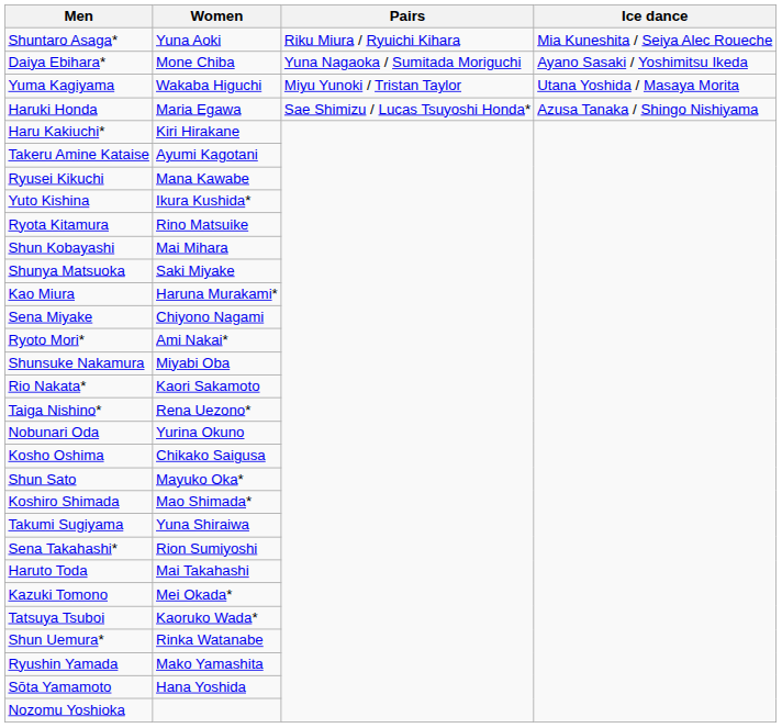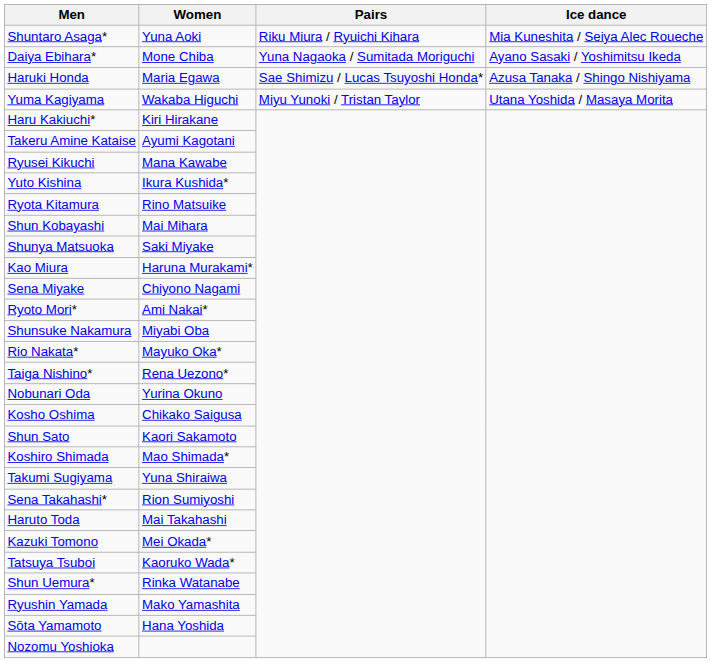 <table class="wikitable">
 <tr>
 <th>Men</th>
 <th>Women</th>
 <th>Pairs</th>
 <th>Ice dance</th>
 </tr>
 <tr>
 <td><a href='#'>Shuntaro Asaga</a>*</td>
 <td><a href='#'>Yuna Aoki</a></td>
 <td><a href='#'>Riku Miura</a> / <a href='#'>Ryuichi Kihara</a></td>
 <td><a href='#'>Mia Kuneshita</a> / <a href='#'>Seiya Alec Roueche</a></td>
 </tr>
 <tr>
 <td><a href='#'>Daiya Ebihara</a>*</td>
 <td><a href='#'>Mone Chiba</a></td>
 <td><a href='#'>Yuna Nagaoka</a> / <a href='#'>Sumitada Moriguchi</a></td>
 <td><a href='#'>Ayano Sasaki</a> / <a href='#'>Yoshimitsu Ikeda</a></td>
 </tr>
 <tr>
+<td><a href='#'>Haruki Honda</a></td>
+<td><a href='#'>Maria Egawa</a></td>
+<td><a href='#'>Sae Shimizu</a> / <a href='#'>Lucas Tsuyoshi Honda</a>*</td>
+<td><a href='#'>Azusa Tanaka</a> / <a href='#'>Shingo Nishiyama</a></td>
+</tr>
+<tr>
 <td><a href='#'>Yuma Kagiyama</a></td>
 <td><a href='#'>Wakaba Higuchi</a></td>
 <td><a href='#'>Miyu Yunoki</a> / <a href='#'>Tristan Taylor</a></td>
 <td><a href='#'>Utana Yoshida</a> / <a href='#'>Masaya Morita</a></td>
-</tr>
-<tr>
-<td><a href='#'>Haruki Honda</a></td>
-<td><a href='#'>Maria Egawa</a></td>
-<td><a href='#'>Sae Shimizu</a> / <a href='#'>Lucas Tsuyoshi Honda</a>*</td>
-<td><a href='#'>Azusa Tanaka</a> / <a href='#'>Shingo Nishiyama</a></td>
 </tr>
 <tr>
 <td><a href='#'>Haru Kakiuchi</a>*</td>
 <td><a href='#'>Kiri Hirakane</a></td>
 <td rowspan=26></td>
 <td rowspan=26></td>
 </tr>
 <tr>
 <td><a href='#'>Takeru Amine Kataise</a></td>
 <td><a href='#'>Ayumi Kagotani</a></td>
 </tr>
 <tr>
 <td><a href='#'>Ryusei Kikuchi</a></td>
 <td><a href='#'>Mana Kawabe</a></td>
 </tr>
 <tr>
 <td><a href='#'>Yuto Kishina</a></td>
 <td><a href='#'>Ikura Kushida</a>*</td>
 </tr>
 <tr>
 <td><a href='#'>Ryota Kitamura</a></td>
 <td><a href='#'>Rino Matsuike</a></td>
 </tr>
 <tr>
 <td><a href='#'>Shun Kobayashi</a></td>
 <td><a href='#'>Mai Mihara</a></td>
 </tr>
 <tr>
 <td><a href='#'>Shunya Matsuoka</a></td>
 <td><a href='#'>Saki Miyake</a></td>
 </tr>
 <tr>
 <td><a href='#'>Kao Miura</a></td>
 <td><a href='#'>Haruna Murakami</a>*</td>
 </tr>
 <tr>
 <td><a href='#'>Sena Miyake</a></td>
 <td><a href='#'>Chiyono Nagami</a></td>
 </tr>
 <tr>
 <td><a href='#'>Ryoto Mori</a>*</td>
 <td><a href='#'>Ami Nakai</a>*</td>
 </tr>
 <tr>
 <td><a href='#'>Shunsuke Nakamura</a></td>
 <td><a href='#'>Miyabi Oba</a></td>
 </tr>
 <tr>
 <td><a href='#'>Rio Nakata</a>*</td>
-<td><a href='#'>Kaori Sakamoto</a></td>
+<td><a href='#'>Mayuko Oka</a>*</td>
 </tr>
 <tr>
 <td><a href='#'>Taiga Nishino</a>*</td>
 <td><a href='#'>Rena Uezono</a>*</td>
 </tr>
 <tr>
 <td><a href='#'>Nobunari Oda</a></td>
 <td><a href='#'>Yurina Okuno</a></td>
 </tr>
 <tr>
 <td><a href='#'>Kosho Oshima</a></td>
 <td><a href='#'>Chikako Saigusa</a></td>
 </tr>
 <tr>
 <td><a href='#'>Shun Sato</a></td>
-<td><a href='#'>Mayuko Oka</a>*</td>
+<td><a href='#'>Kaori Sakamoto</a></td>
 </tr>
 <tr>
 <td><a href='#'>Koshiro Shimada</a></td>
 <td><a href='#'>Mao Shimada</a>*</td>
 </tr>
 <tr>
 <td><a href='#'>Takumi Sugiyama</a></td>
 <td><a href='#'>Yuna Shiraiwa</a></td>
 </tr>
 <tr>
 <td><a href='#'>Sena Takahashi</a>*</td>
 <td><a href='#'>Rion Sumiyoshi</a></td>
 </tr>
 <tr>
 <td><a href='#'>Haruto Toda</a></td>
 <td><a href='#'>Mai Takahashi</a></td>
 </tr>
 <tr>
 <td><a href='#'>Kazuki Tomono</a></td>
 <td><a href='#'>Mei Okada</a>*</td>
 </tr>
 <tr>
 <td><a href='#'>Tatsuya Tsuboi</a></td>
 <td><a href='#'>Kaoruko Wada</a>*</td>
 </tr>
 <tr>
 <td><a href='#'>Shun Uemura</a>*</td>
 <td><a href='#'>Rinka Watanabe</a></td>
 </tr>
 <tr>
 <td><a href='#'>Ryushin Yamada</a></td>
 <td><a href='#'>Mako Yamashita</a></td>
 </tr>
 <tr>
 <td><a href='#'>Sōta Yamamoto</a></td>
 <td><a href='#'>Hana Yoshida</a></td>
 </tr>
 <tr>
 <td><a href='#'>Nozomu Yoshioka</a></td>
 </tr>
 </table>
